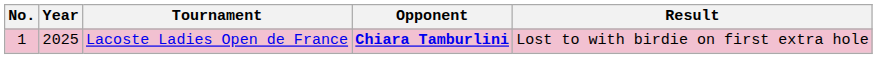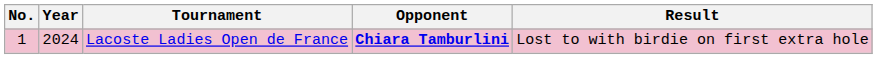 <table class="wikitable" style="font-size:95%;">
 <tr>
 <th>No.</th>
 <th>Year</th>
 <th>Tournament</th>
 <th>Opponent</th>
 <th>Result</th>
 </tr>
 <tr style="background:#F2C1D1;">
 <td align=center>1</td>
-<td>2025</td>
+<td>2024</td>
 <td><a href='#'>Lacoste Ladies Open de France</a></td>
 <td><strong> <a href='#'>Chiara Tamburlini</a></strong></td>
 <td>Lost to with birdie on first extra hole</td>
 </tr>
 </table>
